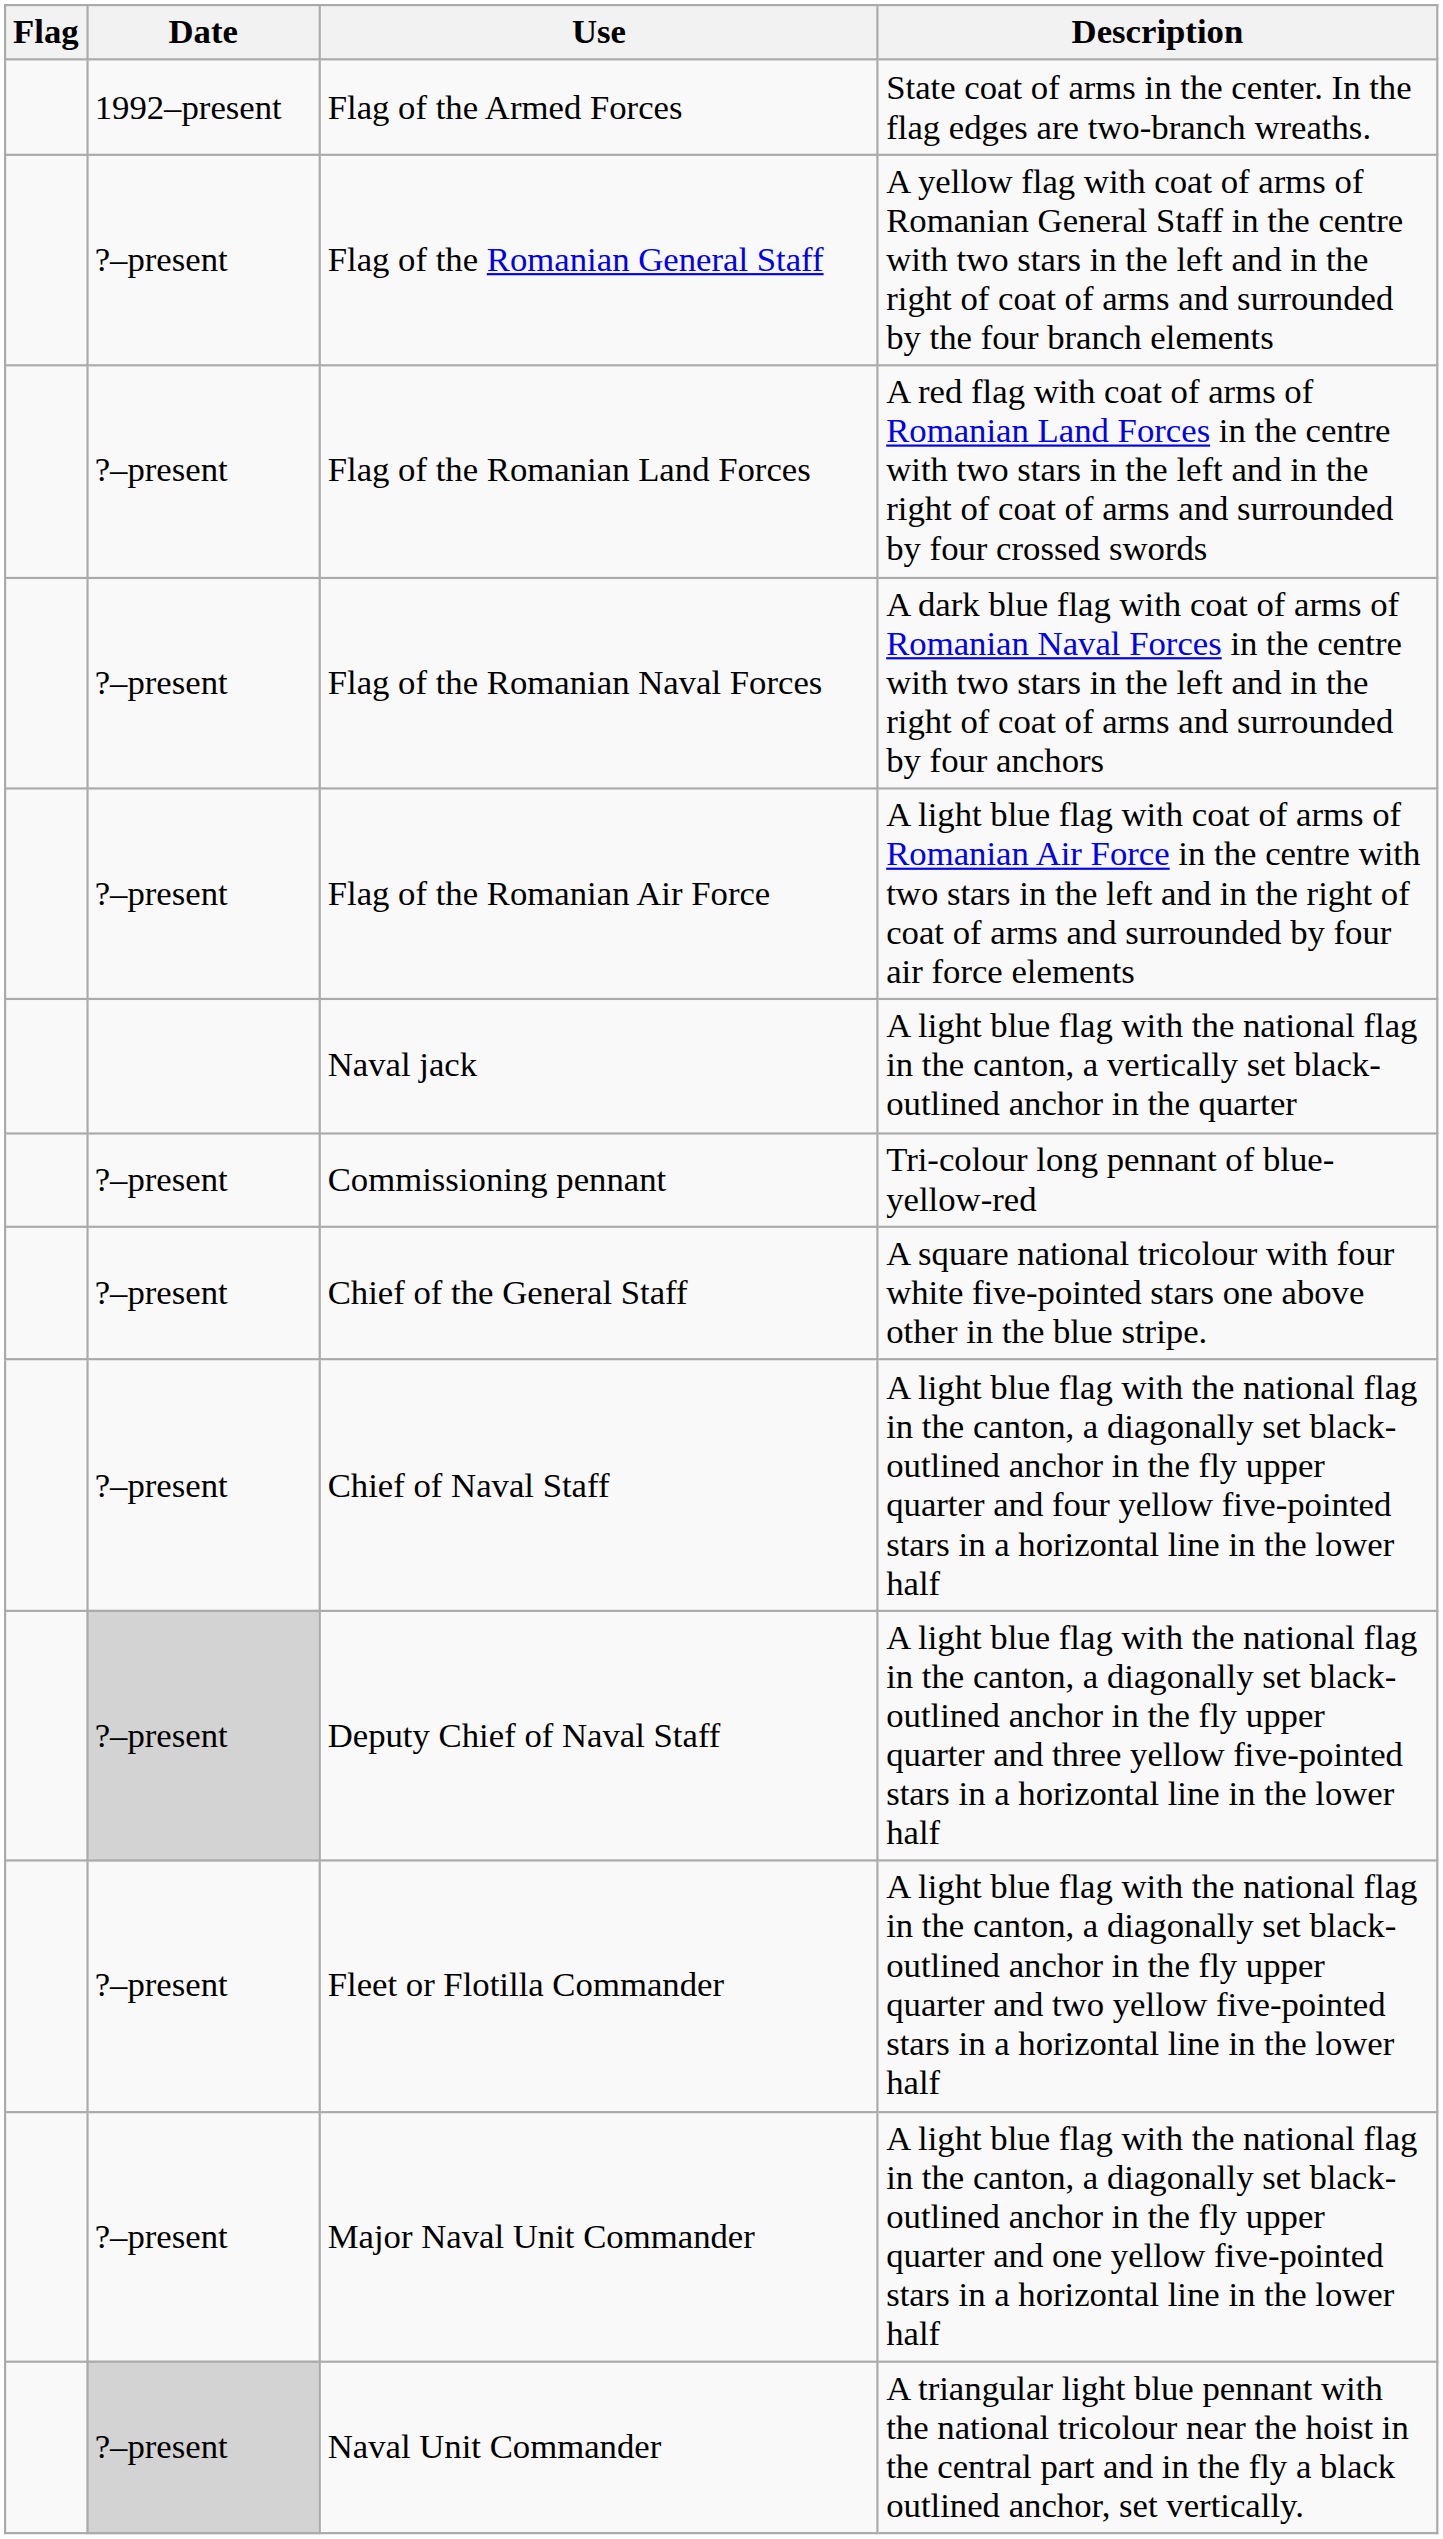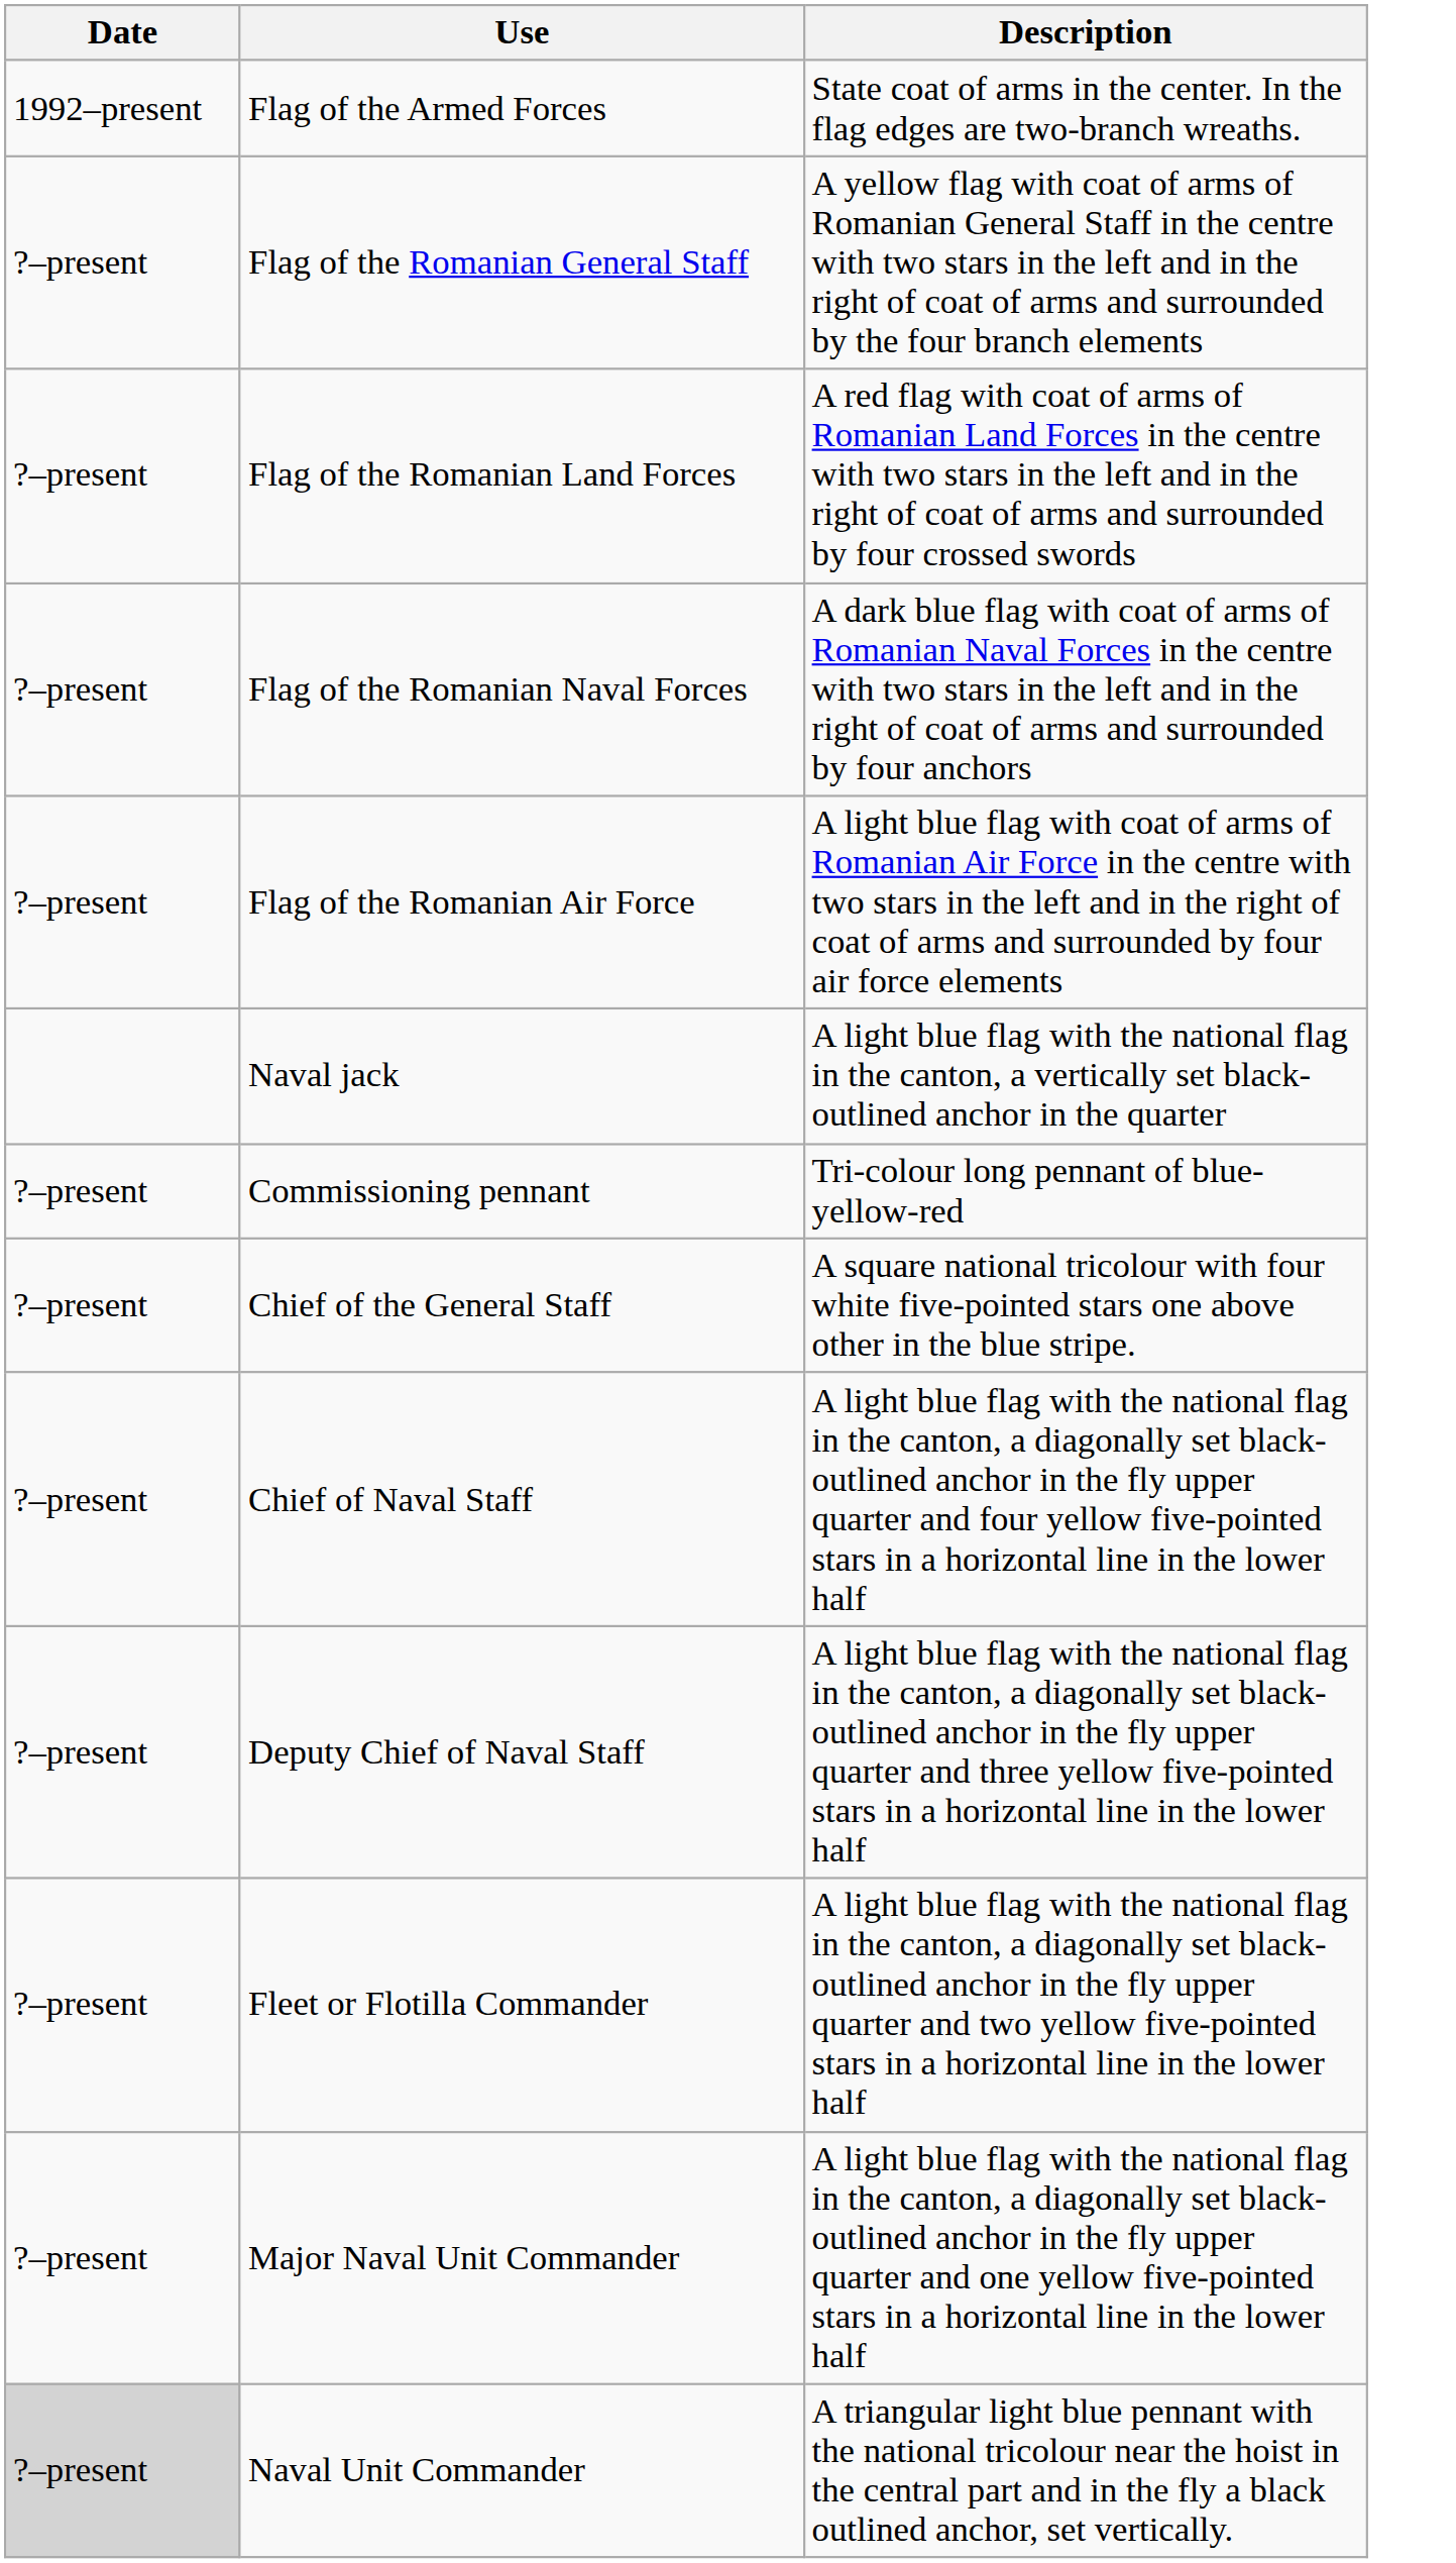 <table class="wikitable">
 <tr>
-<th>Flag</th>
 <th width="100">Date</th>
 <th width="250">Use</th>
 <th width="250">Description</th>
 </tr>
 <tr>
-<td></td>
 <td>1992–present</td>
 <td>Flag of the Armed Forces</td>
 <td>State coat of arms in the center. In the flag edges are two-branch wreaths.</td>
 </tr>
 <tr>
-<td></td>
 <td>?–present</td>
 <td>Flag of the <a href='#'>Romanian General Staff</a></td>
 <td>A yellow flag with coat of arms of Romanian General Staff in the centre with two stars in the left and in the right of coat of arms and surrounded by the four branch elements</td>
 </tr>
 <tr>
-<td></td>
 <td>?–present</td>
 <td>Flag of the Romanian Land Forces</td>
 <td>A red flag with coat of arms of <a href='#'>Romanian Land Forces</a> in the centre with two stars in the left and in the right of coat of arms and surrounded by four crossed swords</td>
 </tr>
 <tr>
-<td></td>
 <td>?–present</td>
 <td>Flag of the Romanian Naval Forces</td>
 <td>A dark blue flag with coat of arms of <a href='#'>Romanian Naval Forces</a> in the centre with two stars in the left and in the right of coat of arms and surrounded by four anchors</td>
 </tr>
 <tr>
-<td></td>
 <td>?–present</td>
 <td>Flag of the Romanian Air Force</td>
 <td>A light blue flag with coat of arms of <a href='#'>Romanian Air Force</a> in the centre with two stars in the left and in the right of coat of arms and surrounded by four air force elements</td>
 </tr>
 <tr>
 <td></td>
-<td></td>
 <td>Naval jack</td>
 <td>A light blue flag with the national flag in the canton, a vertically set black-outlined anchor in the quarter</td>
 </tr>
 <tr>
-<td></td>
 <td>?–present</td>
 <td>Commissioning pennant</td>
 <td>Tri-colour long pennant of blue-yellow-red</td>
 </tr>
 <tr>
-<td></td>
 <td>?–present</td>
 <td>Chief of the General Staff</td>
 <td>A square national tricolour with four white five-pointed stars one above other in the blue stripe.</td>
 </tr>
 <tr>
-<td></td>
 <td>?–present</td>
 <td>Chief of Naval Staff</td>
 <td>A light blue flag with the national flag in the canton, a diagonally set black-outlined anchor in the fly upper quarter and four yellow five-pointed stars in a horizontal line in the lower half</td>
 </tr>
 <tr>
-<td></td>
-<td style="background: lightgrey;">?–present</td>
+<td>?–present</td>
 <td>Deputy Chief of Naval Staff</td>
 <td>A light blue flag with the national flag in the canton, a diagonally set black-outlined anchor in the fly upper quarter and three yellow five-pointed stars in a horizontal line in the lower half</td>
 </tr>
 <tr>
-<td></td>
 <td>?–present</td>
 <td>Fleet or Flotilla Commander</td>
 <td>A light blue flag with the national flag in the canton, a diagonally set black-outlined anchor in the fly upper quarter and two yellow five-pointed stars in a horizontal line in the lower half</td>
 </tr>
 <tr>
-<td></td>
 <td>?–present</td>
 <td>Major Naval Unit Commander</td>
 <td>A light blue flag with the national flag in the canton, a diagonally set black-outlined anchor in the fly upper quarter and one yellow five-pointed stars in a horizontal line in the lower half</td>
 </tr>
 <tr>
-<td></td>
 <td style="background: lightgrey;">?–present</td>
 <td>Naval Unit Commander</td>
 <td>A triangular light blue pennant with the national tricolour near the hoist in the central part and in the fly a black outlined anchor, set vertically.</td>
 </tr>
 </table>
